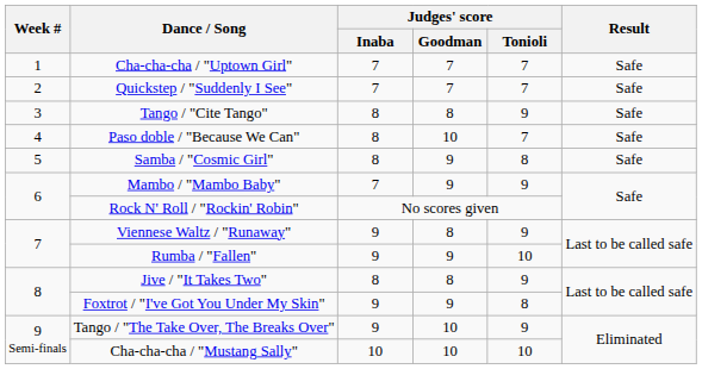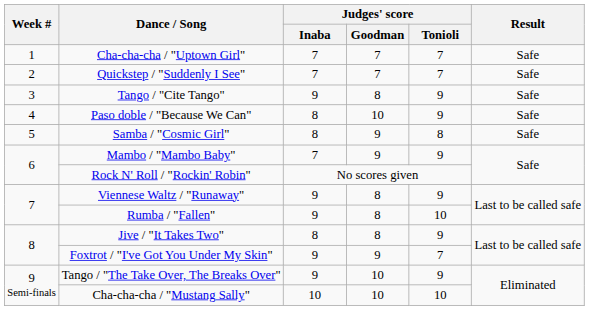 <table class="wikitable" style="text-align: center;">
 <tr>
 <th rowspan="2">Week #</th>
 <th rowspan="2">Dance / Song</th>
 <th colspan="3">Judges' score</th>
 <th rowspan="2">Result</th>
 </tr>
 <tr>
 <th style="min-width: 4.5em;">Inaba</th>
 <th style="min-width: 4.5em;">Goodman</th>
 <th style="min-width: 4.5em;">Tonioli</th>
 </tr>
 <tr>
 <td>1</td>
 <td><a href='#'>Cha-cha-cha</a> / "<a href='#'>Uptown Girl</a>"</td>
 <td>7</td>
 <td>7</td>
 <td>7</td>
 <td>Safe</td>
 </tr>
 <tr>
 <td>2</td>
 <td><a href='#'>Quickstep</a> / "<a href='#'>Suddenly I See</a>"</td>
 <td>7</td>
 <td>7</td>
 <td>7</td>
 <td>Safe</td>
 </tr>
 <tr>
 <td>3</td>
 <td><a href='#'>Tango</a> / "Cite Tango"</td>
-<td>8</td>
+<td>9</td>
 <td>8</td>
 <td>9</td>
 <td>Safe</td>
 </tr>
 <tr>
 <td>4</td>
 <td><a href='#'>Paso doble</a> / "Because We Can"</td>
 <td>8</td>
 <td>10</td>
-<td>7</td>
+<td>9</td>
 <td>Safe</td>
 </tr>
 <tr>
 <td>5</td>
 <td><a href='#'>Samba</a> / "<a href='#'>Cosmic Girl</a>"</td>
 <td>8</td>
 <td>9</td>
 <td>8</td>
 <td>Safe</td>
 </tr>
 <tr>
 <td rowspan="2">6</td>
 <td><a href='#'>Mambo</a> / "<a href='#'>Mambo Baby</a>"</td>
 <td>7</td>
 <td>9</td>
 <td>9</td>
 <td rowspan="2">Safe</td>
 </tr>
 <tr>
 <td><a href='#'>Rock N' Roll</a> / "<a href='#'>Rockin' Robin</a>"</td>
 <td colspan="3">No scores given</td>
 </tr>
 <tr>
 <td rowspan="2">7</td>
 <td><a href='#'>Viennese Waltz</a> / "<a href='#'>Runaway</a>"</td>
 <td>9</td>
 <td>8</td>
 <td>9</td>
 <td rowspan="2">Last to be called safe</td>
 </tr>
 <tr>
 <td><a href='#'>Rumba</a> / "<a href='#'>Fallen</a>"</td>
 <td>9</td>
-<td>9</td>
+<td>8</td>
 <td>10</td>
 </tr>
 <tr>
 <td rowspan="2">8</td>
 <td><a href='#'>Jive</a> / "<a href='#'>It Takes Two</a>"</td>
 <td>8</td>
 <td>8</td>
 <td>9</td>
 <td rowspan="2">Last to be called safe</td>
 </tr>
 <tr>
 <td><a href='#'>Foxtrot</a> / "<a href='#'>I've Got You Under My Skin</a>"</td>
 <td>9</td>
 <td>9</td>
-<td>8</td>
+<td>7</td>
 </tr>
 <tr>
 <td rowspan="2">9<br><small>Semi-finals</small></td>
 <td>Tango / "<a href='#'>The Take Over, The Breaks Over</a>"</td>
 <td>9</td>
 <td>10</td>
 <td>9</td>
 <td rowspan="2">Eliminated</td>
 </tr>
 <tr>
 <td>Cha-cha-cha / "<a href='#'>Mustang Sally</a>"</td>
 <td>10</td>
 <td>10</td>
 <td>10</td>
 </tr>
 </table>
